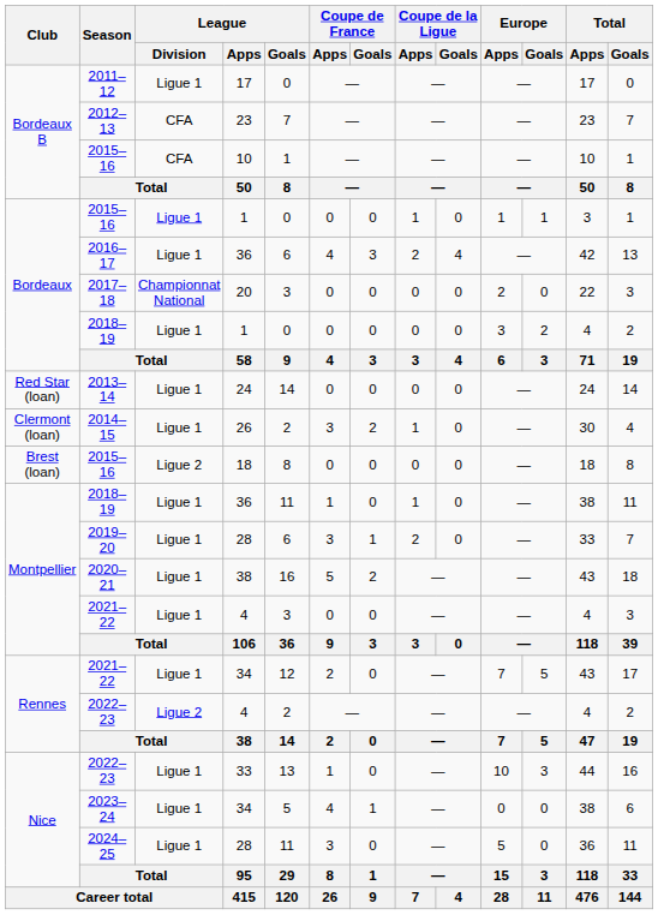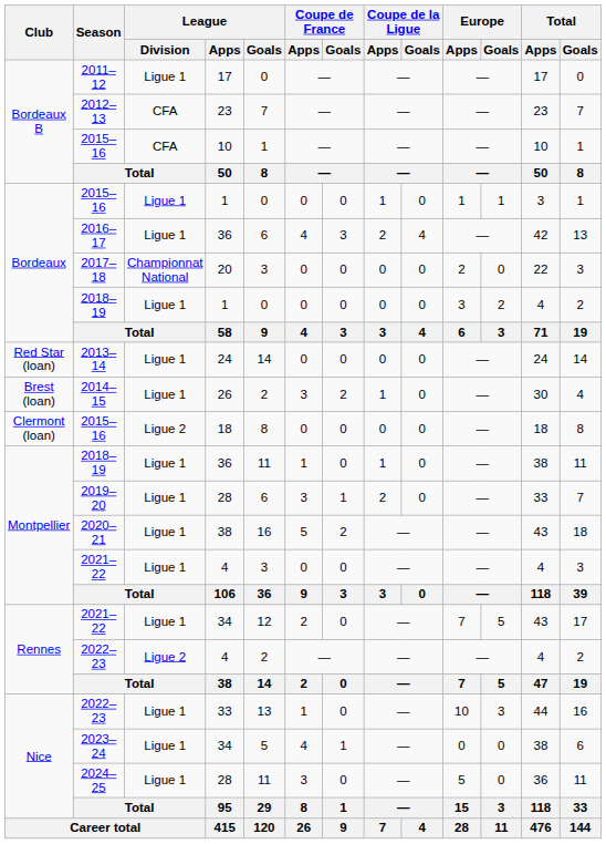 <table class="wikitable" style="text-align: center">
 <tr>
 <th rowspan="2">Club</th>
 <th rowspan="2">Season</th>
 <th colspan="3">League</th>
 <th colspan="2"><a href='#'>Coupe de France</a></th>
 <th colspan="2"><a href='#'>Coupe de la Ligue</a></th>
 <th colspan="2">Europe</th>
 <th colspan="2">Total</th>
 </tr>
 <tr>
 <th>Division</th>
 <th>Apps</th>
 <th>Goals</th>
 <th>Apps</th>
 <th>Goals</th>
 <th>Apps</th>
 <th>Goals</th>
 <th>Apps</th>
 <th>Goals</th>
 <th>Apps</th>
 <th>Goals</th>
 </tr>
 <tr>
 <td rowspan="4"><a href='#'>Bordeaux B</a></td>
 <td><a href='#'>2011–12</a></td>
 <td>Ligue 1</td>
 <td>17</td>
 <td>0</td>
 <td colspan="2">—</td>
 <td colspan="2">—</td>
 <td colspan="2">—</td>
 <td>17</td>
 <td>0</td>
 </tr>
 <tr>
 <td><a href='#'>2012–13</a></td>
 <td>CFA</td>
 <td>23</td>
 <td>7</td>
 <td colspan="2">—</td>
 <td colspan="2">—</td>
 <td colspan="2">—</td>
 <td>23</td>
 <td>7</td>
 </tr>
 <tr>
 <td><a href='#'>2015–16</a></td>
 <td>CFA</td>
 <td>10</td>
 <td>1</td>
 <td colspan="2">—</td>
 <td colspan="2">—</td>
 <td colspan="2">—</td>
 <td>10</td>
 <td>1</td>
 </tr>
 <tr>
 <th colspan="2">Total</th>
 <th>50</th>
 <th>8</th>
 <th colspan="2">—</th>
 <th colspan="2">—</th>
 <th colspan="2">—</th>
 <th>50</th>
 <th>8</th>
 </tr>
 <tr>
 <td rowspan="5"><a href='#'>Bordeaux</a></td>
 <td><a href='#'>2015–16</a></td>
 <td><a href='#'>Ligue 1</a></td>
 <td>1</td>
 <td>0</td>
 <td>0</td>
 <td>0</td>
 <td>1</td>
 <td>0</td>
 <td>1</td>
 <td>1</td>
 <td>3</td>
 <td>1</td>
 </tr>
 <tr>
 <td><a href='#'>2016–17</a></td>
 <td>Ligue 1</td>
 <td>36</td>
 <td>6</td>
 <td>4</td>
 <td>3</td>
 <td>2</td>
 <td>4</td>
 <td colspan="2">—</td>
 <td>42</td>
 <td>13</td>
 </tr>
 <tr>
 <td><a href='#'>2017–18</a></td>
 <td><a href='#'>Championnat National</a></td>
 <td>20</td>
 <td>3</td>
 <td>0</td>
 <td>0</td>
 <td>0</td>
 <td>0</td>
 <td>2</td>
 <td>0</td>
 <td>22</td>
 <td>3</td>
 </tr>
 <tr>
 <td><a href='#'>2018–19</a></td>
 <td>Ligue 1</td>
 <td>1</td>
 <td>0</td>
 <td>0</td>
 <td>0</td>
 <td>0</td>
 <td>0</td>
 <td>3</td>
 <td>2</td>
 <td>4</td>
 <td>2</td>
 </tr>
 <tr>
 <th colspan="2">Total</th>
 <th>58</th>
 <th>9</th>
 <th>4</th>
 <th>3</th>
 <th>3</th>
 <th>4</th>
 <th>6</th>
 <th>3</th>
 <th>71</th>
 <th>19</th>
 </tr>
 <tr>
 <td><a href='#'>Red Star</a> (loan)</td>
 <td><a href='#'>2013–14</a></td>
 <td>Ligue 1</td>
 <td>24</td>
 <td>14</td>
 <td>0</td>
 <td>0</td>
 <td>0</td>
 <td>0</td>
 <td colspan=2>—</td>
 <td>24</td>
 <td>14</td>
 </tr>
 <tr>
-<td><a href='#'>Clermont</a> (loan)</td>
+<td><a href='#'>Brest</a> (loan)</td>
 <td><a href='#'>2014–15</a></td>
 <td>Ligue 1</td>
 <td>26</td>
 <td>2</td>
 <td>3</td>
 <td>2</td>
 <td>1</td>
 <td>0</td>
 <td colspan=2>—</td>
 <td>30</td>
 <td>4</td>
 </tr>
 <tr>
-<td><a href='#'>Brest</a> (loan)</td>
+<td><a href='#'>Clermont</a> (loan)</td>
 <td><a href='#'>2015–16</a></td>
 <td>Ligue 2</td>
 <td>18</td>
 <td>8</td>
 <td>0</td>
 <td>0</td>
 <td>0</td>
 <td>0</td>
 <td colspan=2>—</td>
 <td>18</td>
 <td>8</td>
 </tr>
 <tr>
 <td rowspan="5"><a href='#'>Montpellier</a></td>
 <td><a href='#'>2018–19</a></td>
 <td>Ligue 1</td>
 <td>36</td>
 <td>11</td>
 <td>1</td>
 <td>0</td>
 <td>1</td>
 <td>0</td>
 <td colspan=2>—</td>
 <td>38</td>
 <td>11</td>
 </tr>
 <tr>
 <td><a href='#'>2019–20</a></td>
 <td>Ligue 1</td>
 <td>28</td>
 <td>6</td>
 <td>3</td>
 <td>1</td>
 <td>2</td>
 <td>0</td>
 <td colspan="2">—</td>
 <td>33</td>
 <td>7</td>
 </tr>
 <tr>
 <td><a href='#'>2020–21</a></td>
 <td>Ligue 1</td>
 <td>38</td>
 <td>16</td>
 <td>5</td>
 <td>2</td>
 <td colspan="2">—</td>
 <td colspan="2">—</td>
 <td>43</td>
 <td>18</td>
 </tr>
 <tr>
 <td><a href='#'>2021–22</a></td>
 <td>Ligue 1</td>
 <td>4</td>
 <td>3</td>
 <td>0</td>
 <td>0</td>
 <td colspan="2">—</td>
 <td colspan="2">—</td>
 <td>4</td>
 <td>3</td>
 </tr>
 <tr>
 <th colspan="2">Total</th>
 <th>106</th>
 <th>36</th>
 <th>9</th>
 <th>3</th>
 <th>3</th>
 <th>0</th>
 <th colspan="2">—</th>
 <th>118</th>
 <th>39</th>
 </tr>
 <tr>
 <td rowspan="3"><a href='#'>Rennes</a></td>
 <td><a href='#'>2021–22</a></td>
 <td>Ligue 1</td>
 <td>34</td>
 <td>12</td>
 <td>2</td>
 <td>0</td>
 <td colspan="2">—</td>
 <td>7</td>
 <td>5</td>
 <td>43</td>
 <td>17</td>
 </tr>
 <tr>
 <td><a href='#'>2022–23</a></td>
 <td><a href='#'>Ligue 2</a></td>
 <td>4</td>
 <td>2</td>
 <td colspan="2">—</td>
 <td colspan="2">—</td>
 <td colspan="2">—</td>
 <td>4</td>
 <td>2</td>
 </tr>
 <tr>
 <th colspan="2">Total</th>
 <th>38</th>
 <th>14</th>
 <th>2</th>
 <th>0</th>
 <th colspan="2">—</th>
 <th>7</th>
 <th>5</th>
 <th>47</th>
 <th>19</th>
 </tr>
 <tr>
 <td rowspan="4"><a href='#'>Nice</a></td>
 <td><a href='#'>2022–23</a></td>
 <td>Ligue 1</td>
 <td>33</td>
 <td>13</td>
 <td>1</td>
 <td>0</td>
 <td colspan="2">—</td>
 <td>10</td>
 <td>3</td>
 <td>44</td>
 <td>16</td>
 </tr>
 <tr>
 <td><a href='#'>2023–24</a></td>
 <td>Ligue 1</td>
 <td>34</td>
 <td>5</td>
 <td>4</td>
 <td>1</td>
 <td colspan="2">—</td>
 <td>0</td>
 <td>0</td>
 <td>38</td>
 <td>6</td>
 </tr>
 <tr>
 <td><a href='#'>2024–25</a></td>
 <td>Ligue 1</td>
 <td>28</td>
 <td>11</td>
 <td>3</td>
 <td>0</td>
 <td colspan="2">—</td>
 <td>5</td>
 <td>0</td>
 <td>36</td>
 <td>11</td>
 </tr>
 <tr>
 <th colspan="2">Total</th>
 <th>95</th>
 <th>29</th>
 <th>8</th>
 <th>1</th>
 <th colspan="2">—</th>
 <th>15</th>
 <th>3</th>
 <th>118</th>
 <th>33</th>
 </tr>
 <tr>
 <th colspan="3">Career total</th>
 <th>415</th>
 <th>120</th>
 <th>26</th>
 <th>9</th>
 <th>7</th>
 <th>4</th>
 <th>28</th>
 <th>11</th>
 <th>476</th>
 <th>144</th>
 </tr>
 </table>
